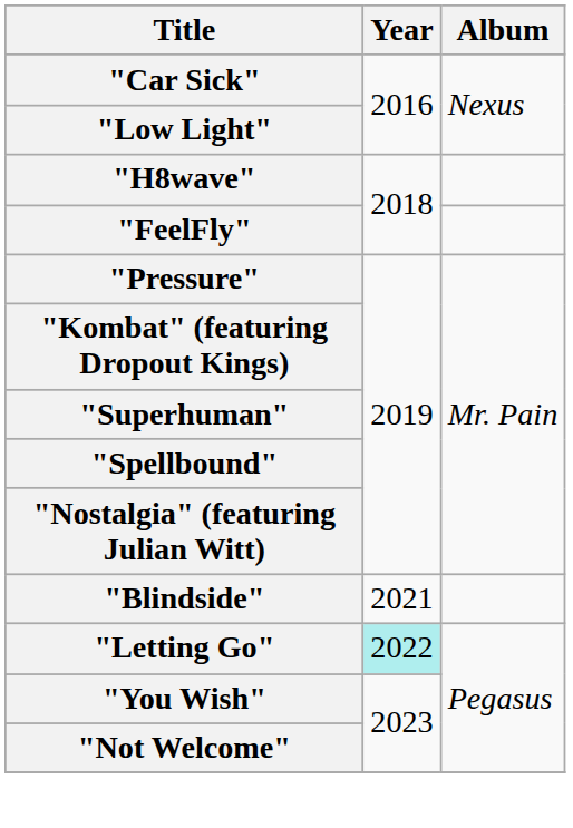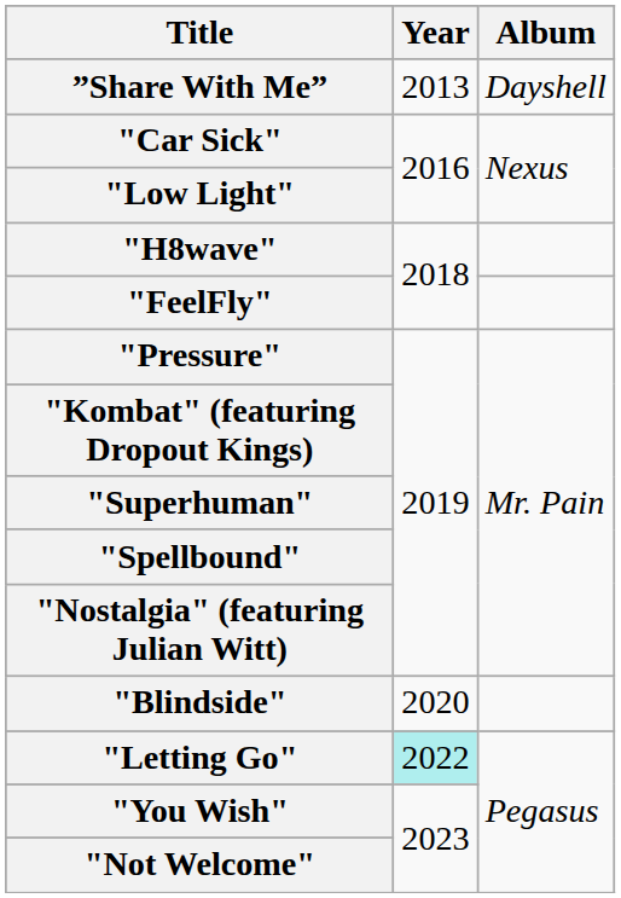 <table class="wikitable plainrowheaders">
 <tr>
 <th style="width:175px;">Title</th>
 <th>Year</th>
 <th>Album</th>
+</tr>
+<tr>
+<th scope="row">”Share With Me”</th>
+<td>2013</td>
+<td><em>Dayshell</em></td>
 </tr>
 <tr>
 <th scope="row">"Car Sick"</th>
 <td rowspan="2">2016</td>
 <td rowspan="2"><em>Nexus</em></td>
 </tr>
 <tr>
 <th scope="row">"Low Light"</th>
 </tr>
 <tr>
 <th scope="row">"H8wave"</th>
 <td rowspan="2">2018</td>
 <td></td>
 </tr>
 <tr>
 <th scope="row">"FeelFly"</th>
 <td></td>
 </tr>
 <tr>
 <th scope="row">"Pressure"</th>
 <td rowspan="5">2019</td>
 <td rowspan="5"><em>Mr. Pain</em></td>
 </tr>
 <tr>
 <th scope="row">"Kombat" (featuring Dropout Kings)</th>
 </tr>
 <tr>
 <th scope="row">"Superhuman"</th>
 </tr>
 <tr>
 <th scope="row">"Spellbound"</th>
 </tr>
 <tr>
 <th scope="row">"Nostalgia" (featuring Julian Witt)</th>
 </tr>
 <tr>
 <th scope="row">"Blindside"</th>
-<td>2021</td>
+<td>2020</td>
 <td></td>
 </tr>
 <tr>
 <th scope="row">"Letting Go"</th>
 <td rowspan="1" style="background: paleturquoise;">2022</td>
 <td rowspan="3"><em>Pegasus</em></td>
 </tr>
 <tr>
 <th scope="row">"You Wish"</th>
 <td rowspan="2">2023</td>
 </tr>
 <tr>
 <th scope="row">"Not Welcome"</th>
 </tr>
 <tr>
 </tr>
 </table>
